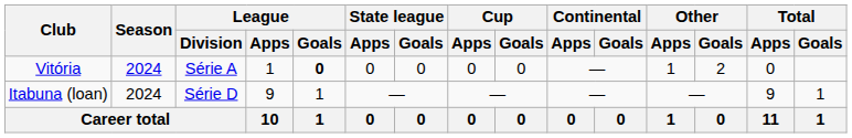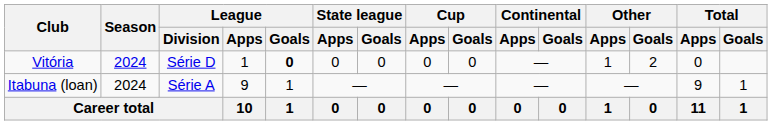 <table class="wikitable" style="text-align: center;">
 <tr>
 <th rowspan="2">Club</th>
 <th rowspan="2">Season</th>
 <th colspan="3">League</th>
 <th colspan="2">State league</th>
 <th colspan="2">Cup</th>
 <th colspan="2">Continental</th>
 <th colspan="2">Other</th>
 <th colspan="2">Total</th>
 </tr>
 <tr>
 <th>Division</th>
 <th>Apps</th>
 <th>Goals</th>
 <th>Apps</th>
 <th>Goals</th>
 <th>Apps</th>
 <th>Goals</th>
 <th>Apps</th>
 <th>Goals</th>
 <th>Apps</th>
 <th>Goals</th>
 <th>Apps</th>
 <th>Goals</th>
 </tr>
 <tr>
 <td valign="center"><a href='#'>Vitória</a></td>
 <td><a href='#'>2024</a></td>
-<td><a href='#'>Série A</a></td>
+<td><a href='#'>Série D</a></td>
 <td>1</td>
 <td><strong>0</strong></td>
 <td>0</td>
 <td>0</td>
 <td>0</td>
 <td>0</td>
 <td colspan="2">—</td>
 <td>1</td>
 <td>2</td>
 <td>0</td>
 </tr>
 <tr>
 <td valign="center"><a href='#'>Itabuna</a> (loan)</td>
 <td>2024</td>
-<td><a href='#'>Série D</a></td>
+<td><a href='#'>Série A</a></td>
 <td>9</td>
 <td>1</td>
 <td colspan="2">—</td>
 <td colspan="2">—</td>
 <td colspan="2">—</td>
 <td colspan="2">—</td>
 <td>9</td>
 <td>1</td>
 </tr>
 <tr>
 <th colspan="3"><strong>Career total</strong></th>
 <th>10</th>
 <th>1</th>
 <th>0</th>
 <th>0</th>
 <th>0</th>
 <th>0</th>
 <th>0</th>
 <th>0</th>
 <th>1</th>
 <th>0</th>
 <th>11</th>
 <th>1</th>
 </tr>
 </table>
